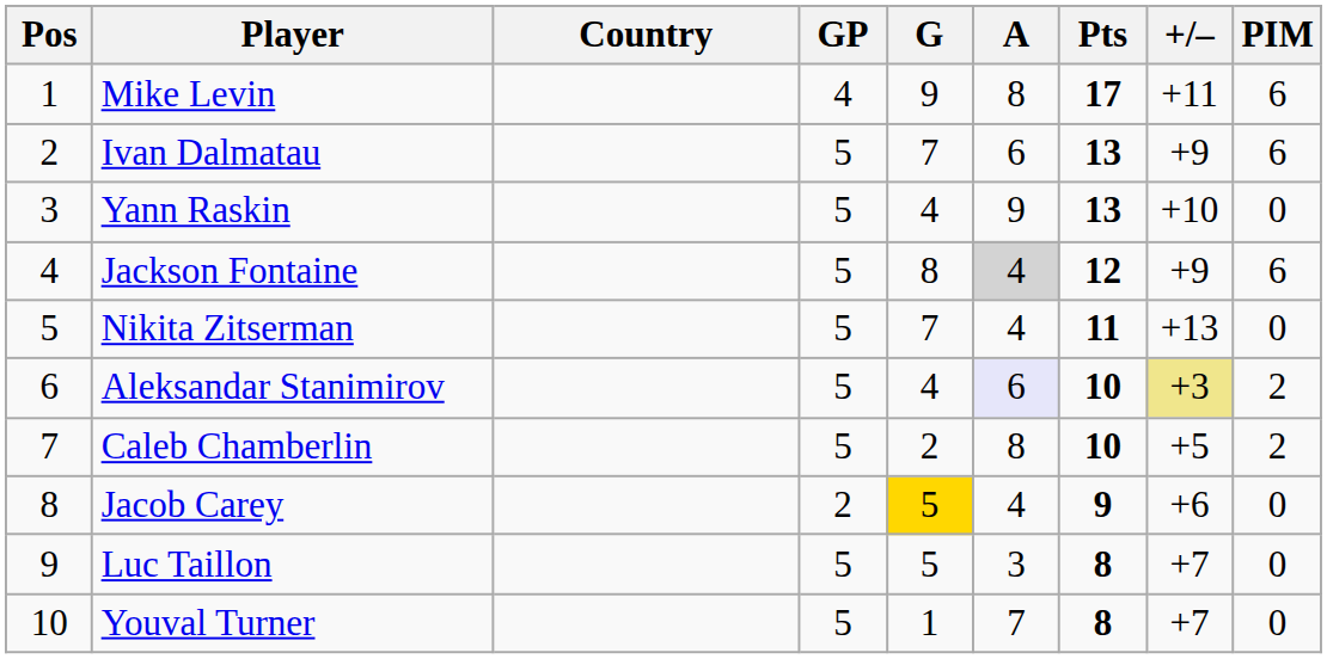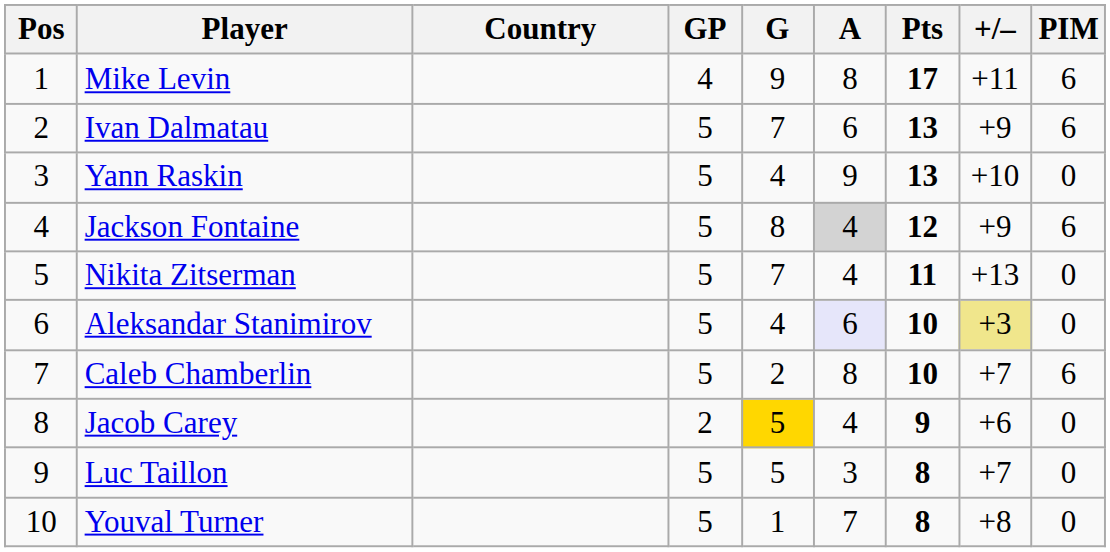 <table class="wikitable sortable" style="text-align: center;">
 <tr>
 <th width=30>Pos</th>
 <th width=165>Player</th>
 <th width=125>Country</th>
 <th width=30>GP</th>
 <th width=30>G</th>
 <th width=30>A</th>
 <th width=30>Pts</th>
 <th width=30>+/–</th>
 <th width=30>PIM</th>
 </tr>
 <tr>
 <td>1</td>
 <td align=left><a href='#'>Mike Levin</a></td>
 <td align=left></td>
 <td>4</td>
 <td>9</td>
 <td>8</td>
 <td><strong>17</strong></td>
 <td>+11</td>
 <td>6</td>
 </tr>
 <tr>
 <td>2</td>
 <td align=left><a href='#'>Ivan Dalmatau</a></td>
 <td align=left></td>
 <td>5</td>
 <td>7</td>
 <td>6</td>
 <td><strong>13</strong></td>
 <td>+9</td>
 <td>6</td>
 </tr>
 <tr>
 <td>3</td>
 <td align=left><a href='#'>Yann Raskin</a></td>
 <td align=left></td>
 <td>5</td>
 <td>4</td>
 <td>9</td>
 <td><strong>13</strong></td>
 <td>+10</td>
 <td>0</td>
 </tr>
 <tr>
 <td>4</td>
 <td align=left><a href='#'>Jackson Fontaine</a></td>
 <td align=left></td>
 <td>5</td>
 <td>8</td>
 <td style="background: lightgrey;">4</td>
 <td><strong>12</strong></td>
 <td>+9</td>
 <td>6</td>
 </tr>
 <tr>
 <td>5</td>
 <td align=left><a href='#'>Nikita Zitserman</a></td>
 <td align=left></td>
 <td>5</td>
 <td>7</td>
 <td>4</td>
 <td><strong>11</strong></td>
 <td>+13</td>
 <td>0</td>
 </tr>
 <tr>
 <td>6</td>
 <td align=left><a href='#'>Aleksandar Stanimirov</a></td>
 <td align=left></td>
 <td>5</td>
 <td>4</td>
 <td style="background: lavender;">6</td>
 <td><strong>10</strong></td>
 <td style="background: khaki;">+3</td>
-<td>2</td>
+<td>0</td>
 </tr>
 <tr>
 <td>7</td>
 <td align=left><a href='#'>Caleb Chamberlin</a></td>
 <td align=left></td>
 <td>5</td>
 <td>2</td>
 <td>8</td>
 <td><strong>10</strong></td>
-<td>+5</td>
-<td>2</td>
+<td>+7</td>
+<td>6</td>
 </tr>
 <tr>
 <td>8</td>
 <td align=left><a href='#'>Jacob Carey</a></td>
 <td align=left></td>
 <td>2</td>
 <td style="background: gold;">5</td>
 <td>4</td>
 <td><strong>9</strong></td>
 <td>+6</td>
 <td>0</td>
 </tr>
 <tr>
 <td>9</td>
 <td align=left><a href='#'>Luc Taillon</a></td>
 <td align=left></td>
 <td>5</td>
 <td>5</td>
 <td>3</td>
 <td><strong>8</strong></td>
 <td>+7</td>
 <td>0</td>
 </tr>
 <tr>
 <td>10</td>
 <td align=left><a href='#'>Youval Turner</a></td>
 <td align=left></td>
 <td>5</td>
 <td>1</td>
 <td>7</td>
 <td><strong>8</strong></td>
-<td>+7</td>
+<td>+8</td>
 <td>0</td>
 </tr>
 </table>
